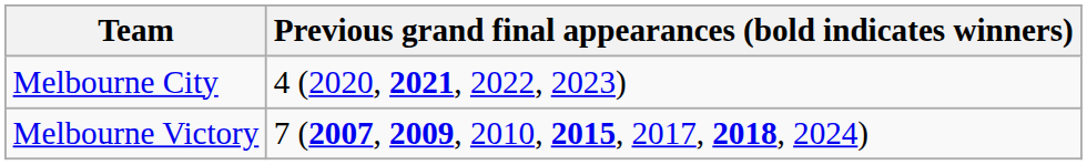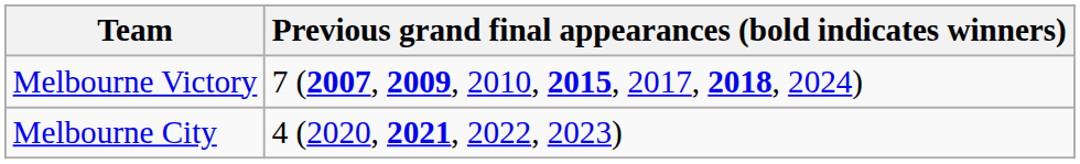 <table class="wikitable">
 <tr>
 <th>Team</th>
 <th>Previous grand final appearances (bold indicates winners)</th>
 </tr>
 <tr>
+<td><a href='#'>Melbourne Victory</a></td>
+<td>7 (<strong><a href='#'>2007</a></strong>, <strong><a href='#'>2009</a></strong>, <a href='#'>2010</a>, <strong><a href='#'>2015</a></strong>, <a href='#'>2017</a>, <strong><a href='#'>2018</a></strong>, <a href='#'>2024</a>)</td>
+</tr>
+<tr>
 <td><a href='#'>Melbourne City</a></td>
 <td>4 (<a href='#'>2020</a>, <strong><a href='#'>2021</a></strong>, <a href='#'>2022</a>, <a href='#'>2023</a>)</td>
 </tr>
-<tr>
-<td><a href='#'>Melbourne Victory</a></td>
-<td>7 (<strong><a href='#'>2007</a></strong>, <strong><a href='#'>2009</a></strong>, <a href='#'>2010</a>, <strong><a href='#'>2015</a></strong>, <a href='#'>2017</a>, <strong><a href='#'>2018</a></strong>, <a href='#'>2024</a>)</td>
-</tr>
 </table>
